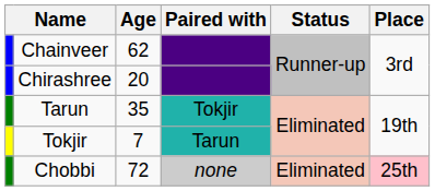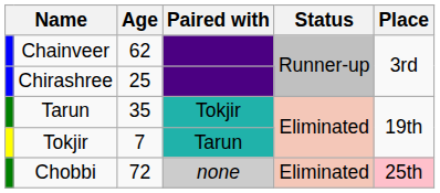 <table class="wikitable sortable" style="text-align:center;">
 <tr>
 <th colspan="2">Name</th>
 <th>Age</th>
 <th>Paired with</th>
 <th>Status</th>
 <th>Place</th>
 </tr>
 <tr>
 <td bgcolor="blue"></td>
 <td>Chainveer</td>
 <td>62</td>
 <td bgcolor="indigo"></td>
 <td rowspan="2" style="background: silver;">Runner-up<br></td>
 <td rowspan="2">3rd</td>
 </tr>
 <tr>
 <td style="background:blue;"></td>
 <td>Chirashree</td>
-<td>20</td>
+<td>25</td>
 <td bgcolor="indigo"></td>
 </tr>
 <tr>
 <td Bgcolor=green></td>
 <td>Tarun</td>
 <td>35</td>
 <td style="background:#20B2AA">Tokjir</td>
 <td rowspan="2" style="background:#f4c7b8;; text-align:center;">Eliminated <br></td>
 <td rowspan="2">19th</td>
 </tr>
 <tr>
 <td style="background: yellow;"></td>
 <td>Tokjir</td>
 <td>7</td>
 <td style="background:#20B2AA">Tarun</td>
 </tr>
 <tr>
 <td style="background:green;"></td>
 <td>Chobbi</td>
 <td>72</td>
 <td bgcolor="#ccc"><em>none</em></td>
 <td style="background:#f4c7b8;; text-align:center;">Eliminated<br></td>
 <td style="background: pink;">25th</td>
 </tr>
 </table>
